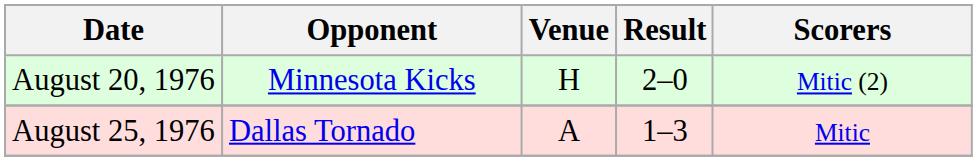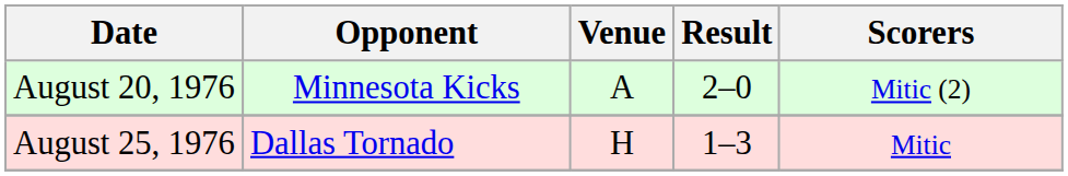 <table class="wikitable" style="font-size:95%; text-align:center">
 <tr>
 <th>Date</th>
 <th>Opponent</th>
 <th>Venue</th>
 <th>Result</th>
 <th>Scorers</th>
 </tr>
 <tr bgcolor="#ddffdd">
 <td>August 20, 1976</td>
 <td><a href='#'>Minnesota Kicks</a></td>
-<td>H</td>
+<td>A</td>
 <td>2–0</td>
 <td>          <small><a href='#'>Mitic</a> (2)</small>          </td>
 </tr>
 <tr>
 </tr>
 <tr bgcolor="#ffdddd">
 <td>August 25, 1976</td>
 <td><a href='#'>Dallas Tornado</a>             </td>
-<td>A</td>
+<td>H</td>
 <td>1–3</td>
 <td><small><a href='#'>Mitic</a></small></td>
 </tr>
 <tr>
 </tr>
 </table>
